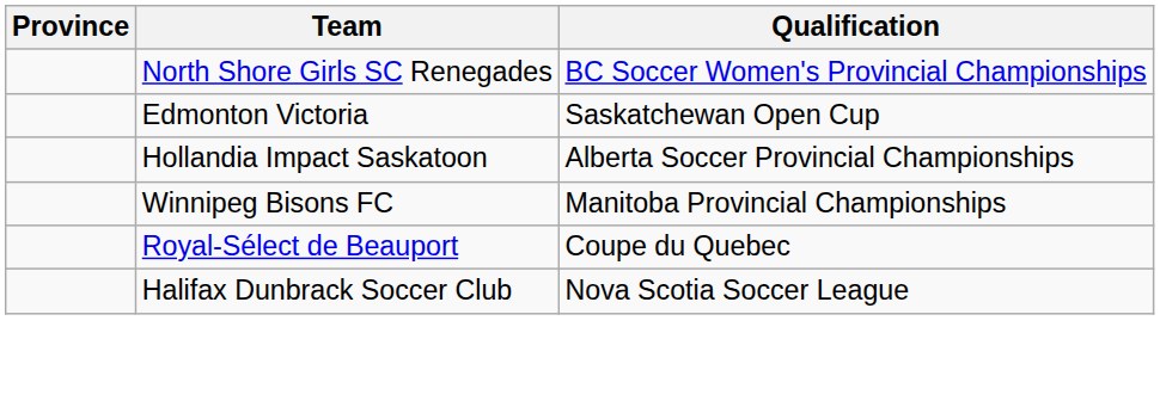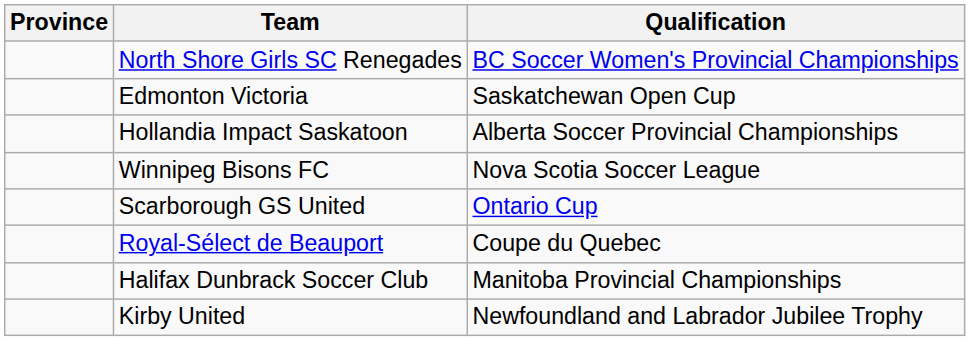 <table class="wikitable">
 <tr>
 <th>Province</th>
 <th>Team</th>
 <th>Qualification</th>
 </tr>
 <tr>
 <td></td>
 <td><a href='#'>North Shore Girls SC</a> Renegades</td>
 <td><a href='#'>BC Soccer Women's Provincial Championships</a></td>
 </tr>
 <tr>
 <td></td>
 <td>Edmonton Victoria</td>
 <td>Saskatchewan Open Cup</td>
 </tr>
 <tr>
 <td></td>
 <td>Hollandia Impact Saskatoon</td>
 <td>Alberta Soccer Provincial Championships</td>
 </tr>
 <tr>
 <td></td>
 <td>Winnipeg Bisons FC</td>
-<td>Manitoba Provincial Championships</td>
+<td>Nova Scotia Soccer League</td>
+</tr>
+<tr>
+<td></td>
+<td>Scarborough GS United</td>
+<td><a href='#'>Ontario Cup</a></td>
 </tr>
 <tr>
 <td></td>
 <td><a href='#'>Royal-Sélect de Beauport</a></td>
 <td>Coupe du Quebec</td>
 </tr>
 <tr>
 <td></td>
 <td>Halifax Dunbrack Soccer Club</td>
-<td>Nova Scotia Soccer League</td>
+<td>Manitoba Provincial Championships</td>
+</tr>
+<tr>
+<td></td>
+<td>Kirby United</td>
+<td>Newfoundland and Labrador Jubilee Trophy</td>
 </tr>
 </table>
